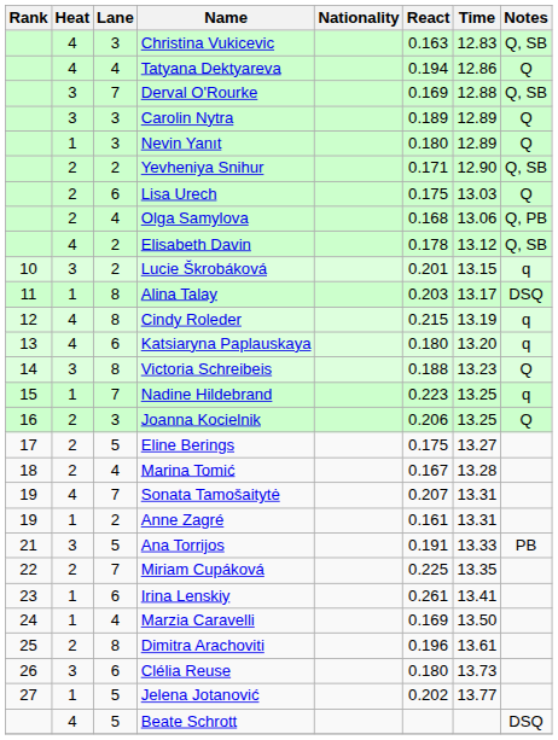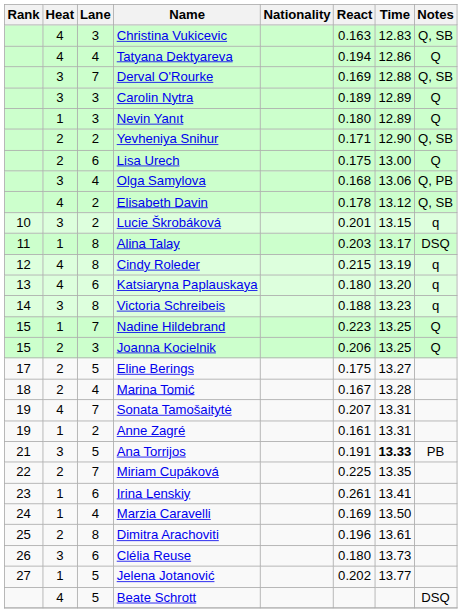 <table class="wikitable sortable" style="text-align:center">
 <tr>
 <th>Rank</th>
 <th>Heat</th>
 <th>Lane</th>
 <th>Name</th>
 <th>Nationality</th>
 <th>React</th>
 <th>Time</th>
 <th>Notes</th>
 </tr>
 <tr bgcolor=ccffcc>
 <td></td>
 <td>4</td>
 <td>3</td>
 <td align="left"><a href='#'>Christina Vukicevic</a></td>
 <td align=left></td>
 <td>0.163</td>
 <td>12.83</td>
 <td>Q, SB</td>
 </tr>
 <tr bgcolor=ccffcc>
 <td></td>
 <td>4</td>
 <td>4</td>
 <td align="left"><a href='#'>Tatyana Dektyareva</a></td>
 <td align=left></td>
 <td>0.194</td>
 <td>12.86</td>
 <td>Q</td>
 </tr>
 <tr bgcolor=ccffcc>
 <td></td>
 <td>3</td>
 <td>7</td>
 <td align="left"><a href='#'>Derval O'Rourke</a></td>
 <td align=left></td>
 <td>0.169</td>
 <td>12.88</td>
 <td>Q, SB</td>
 </tr>
 <tr bgcolor=ccffcc>
 <td></td>
 <td>3</td>
 <td>3</td>
 <td align="left"><a href='#'>Carolin Nytra</a></td>
 <td align=left></td>
 <td>0.189</td>
 <td>12.89</td>
 <td>Q</td>
 </tr>
 <tr bgcolor=ccffcc>
 <td></td>
 <td>1</td>
 <td>3</td>
 <td align="left"><a href='#'>Nevin Yanıt</a></td>
 <td align=left></td>
 <td>0.180</td>
 <td>12.89</td>
 <td>Q</td>
 </tr>
 <tr bgcolor=ccffcc>
 <td></td>
 <td>2</td>
 <td>2</td>
 <td align="left"><a href='#'>Yevheniya Snihur</a></td>
 <td align=left></td>
 <td>0.171</td>
 <td>12.90</td>
 <td>Q, SB</td>
 </tr>
 <tr bgcolor=ccffcc>
 <td></td>
 <td>2</td>
 <td>6</td>
 <td align="left"><a href='#'>Lisa Urech</a></td>
 <td align=left></td>
 <td>0.175</td>
-<td>13.03</td>
+<td>13.00</td>
 <td>Q</td>
 </tr>
 <tr bgcolor=ccffcc>
 <td></td>
-<td>2</td>
+<td>3</td>
 <td>4</td>
 <td align="left"><a href='#'>Olga Samylova</a></td>
 <td align=left></td>
 <td>0.168</td>
 <td>13.06</td>
 <td>Q, PB</td>
 </tr>
 <tr bgcolor=ccffcc>
 <td></td>
 <td>4</td>
 <td>2</td>
 <td align="left"><a href='#'>Elisabeth Davin</a></td>
 <td align=left></td>
 <td>0.178</td>
 <td>13.12</td>
 <td>Q, SB</td>
 </tr>
 <tr bgcolor=ddffdd>
 <td>10</td>
 <td>3</td>
 <td>2</td>
 <td align="left"><a href='#'>Lucie Škrobáková</a></td>
 <td align=left></td>
 <td>0.201</td>
 <td>13.15</td>
 <td>q</td>
 </tr>
 <tr bgcolor=ccffcc>
 <td>11</td>
 <td>1</td>
 <td>8</td>
 <td align="left"><a href='#'>Alina Talay</a></td>
 <td align=left></td>
 <td>0.203</td>
 <td>13.17</td>
 <td>DSQ</td>
 </tr>
 <tr bgcolor=ddffdd>
 <td>12</td>
 <td>4</td>
 <td>8</td>
 <td align="left"><a href='#'>Cindy Roleder</a></td>
 <td align=left></td>
 <td>0.215</td>
 <td>13.19</td>
 <td>q</td>
 </tr>
 <tr bgcolor=ddffdd>
 <td>13</td>
 <td>4</td>
 <td>6</td>
 <td align="left"><a href='#'>Katsiaryna Paplauskaya</a></td>
 <td align=left></td>
 <td>0.180</td>
 <td>13.20</td>
 <td>q</td>
 </tr>
 <tr bgcolor=ddffdd>
 <td>14</td>
 <td>3</td>
 <td>8</td>
 <td align="left"><a href='#'>Victoria Schreibeis</a></td>
 <td align=left></td>
 <td>0.188</td>
 <td>13.23</td>
-<td>Q</td>
+<td>q</td>
 </tr>
 <tr bgcolor=ccffcc>
 <td>15</td>
 <td>1</td>
 <td>7</td>
 <td align="left"><a href='#'>Nadine Hildebrand</a></td>
 <td align=left></td>
 <td>0.223</td>
 <td>13.25</td>
-<td>q</td>
+<td>Q</td>
 </tr>
 <tr bgcolor=ccffcc>
-<td>16</td>
+<td>15</td>
 <td>2</td>
 <td>3</td>
 <td align="left"><a href='#'>Joanna Kocielnik</a></td>
 <td align=left></td>
 <td>0.206</td>
 <td>13.25</td>
 <td>Q</td>
 </tr>
 <tr>
 <td>17</td>
 <td>2</td>
 <td>5</td>
 <td align="left"><a href='#'>Eline Berings</a></td>
 <td align=left></td>
 <td>0.175</td>
 <td>13.27</td>
 <td></td>
 </tr>
 <tr>
 <td>18</td>
 <td>2</td>
 <td>4</td>
 <td align="left"><a href='#'>Marina Tomić</a></td>
 <td align=left></td>
 <td>0.167</td>
 <td>13.28</td>
 <td></td>
 </tr>
 <tr>
 <td>19</td>
 <td>4</td>
 <td>7</td>
 <td align="left"><a href='#'>Sonata Tamošaitytė</a></td>
 <td align=left></td>
 <td>0.207</td>
 <td>13.31</td>
 <td></td>
 </tr>
 <tr>
 <td>19</td>
 <td>1</td>
 <td>2</td>
 <td align="left"><a href='#'>Anne Zagré</a></td>
 <td align=left></td>
 <td>0.161</td>
 <td>13.31</td>
 <td></td>
 </tr>
 <tr>
 <td>21</td>
 <td>3</td>
 <td>5</td>
 <td align="left"><a href='#'>Ana Torrijos</a></td>
 <td align=left></td>
 <td>0.191</td>
-<td>13.33</td>
+<td><strong>13.33</strong></td>
 <td>PB</td>
 </tr>
 <tr>
 <td>22</td>
 <td>2</td>
 <td>7</td>
 <td align="left"><a href='#'>Miriam Cupáková</a></td>
 <td align=left></td>
 <td>0.225</td>
 <td>13.35</td>
 <td></td>
 </tr>
 <tr>
 <td>23</td>
 <td>1</td>
 <td>6</td>
 <td align="left"><a href='#'>Irina Lenskiy</a></td>
 <td align=left></td>
 <td>0.261</td>
 <td>13.41</td>
 <td></td>
 </tr>
 <tr>
 <td>24</td>
 <td>1</td>
 <td>4</td>
 <td align="left"><a href='#'>Marzia Caravelli</a></td>
 <td align=left></td>
 <td>0.169</td>
 <td>13.50</td>
 <td></td>
 </tr>
 <tr>
 <td>25</td>
 <td>2</td>
 <td>8</td>
 <td align="left"><a href='#'>Dimitra Arachoviti</a></td>
 <td align=left></td>
 <td>0.196</td>
 <td>13.61</td>
 <td></td>
 </tr>
 <tr>
 <td>26</td>
 <td>3</td>
 <td>6</td>
 <td align="left"><a href='#'>Clélia Reuse</a></td>
 <td align=left></td>
 <td>0.180</td>
 <td>13.73</td>
 <td></td>
 </tr>
 <tr>
 <td>27</td>
 <td>1</td>
 <td>5</td>
 <td align="left"><a href='#'>Jelena Jotanović</a></td>
 <td align=left></td>
 <td>0.202</td>
 <td>13.77</td>
 <td></td>
 </tr>
 <tr>
 <td></td>
 <td>4</td>
 <td>5</td>
 <td align="left"><a href='#'>Beate Schrott</a></td>
 <td align=left></td>
 <td></td>
 <td></td>
 <td>DSQ</td>
 </tr>
 <tr>
 </tr>
 </table>
